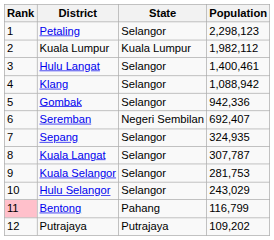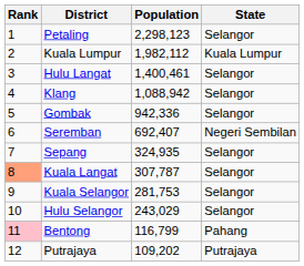 <table class="wikitable sortable">
 <tr>
 <th>Rank</th>
 <th>District</th>
+<th>Population</th>
 <th>State</th>
-<th>Population</th>
 </tr>
 <tr>
 <td>1</td>
 <td><a href='#'>Petaling</a></td>
+<td>2,298,123</td>
 <td>Selangor</td>
-<td>2,298,123</td>
 </tr>
 <tr>
 <td>2</td>
 <td>Kuala Lumpur</td>
+<td>1,982,112</td>
 <td>Kuala Lumpur</td>
-<td>1,982,112</td>
 </tr>
 <tr>
 <td>3</td>
 <td><a href='#'>Hulu Langat</a></td>
+<td>1,400,461</td>
 <td>Selangor</td>
-<td>1,400,461</td>
 </tr>
 <tr>
 <td>4</td>
 <td><a href='#'>Klang</a></td>
+<td>1,088,942</td>
 <td>Selangor</td>
-<td>1,088,942</td>
 </tr>
 <tr>
 <td>5</td>
 <td><a href='#'>Gombak</a></td>
+<td>942,336</td>
 <td>Selangor</td>
-<td>942,336</td>
 </tr>
 <tr>
 <td>6</td>
 <td><a href='#'>Seremban</a></td>
+<td>692,407</td>
 <td>Negeri Sembilan</td>
-<td>692,407</td>
 </tr>
 <tr>
 <td>7</td>
 <td><a href='#'>Sepang</a></td>
+<td>324,935</td>
 <td>Selangor</td>
-<td>324,935</td>
 </tr>
 <tr>
-<td>8</td>
+<td style="background: lightsalmon;">8</td>
 <td><a href='#'>Kuala Langat</a></td>
+<td>307,787</td>
 <td>Selangor</td>
-<td>307,787</td>
 </tr>
 <tr>
 <td>9</td>
 <td><a href='#'>Kuala Selangor</a></td>
+<td>281,753</td>
 <td>Selangor</td>
-<td>281,753</td>
 </tr>
 <tr>
 <td>10</td>
 <td><a href='#'>Hulu Selangor</a></td>
+<td>243,029</td>
 <td>Selangor</td>
-<td>243,029</td>
 </tr>
 <tr>
 <td style="background: pink;">11</td>
 <td><a href='#'>Bentong</a></td>
+<td>116,799</td>
 <td>Pahang</td>
-<td>116,799</td>
 </tr>
 <tr>
 <td>12</td>
 <td>Putrajaya</td>
+<td>109,202</td>
 <td>Putrajaya</td>
-<td>109,202</td>
 </tr>
 </table>
